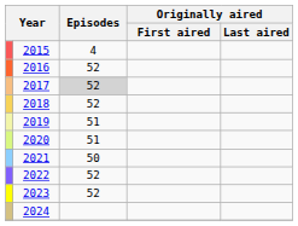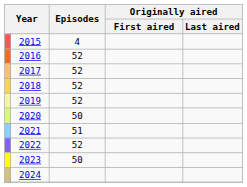 <table class="wikitable" style="text-align: center">
 <tr>
 <th style="padding: 0 16px;" colspan="2" rowspan="2">Year</th>
 <th style="padding: 0 8px;" rowspan="2">Episodes</th>
 <th colspan="2">Originally aired</th>
 </tr>
 <tr>
 <th style="padding: 0 12px;">First aired</th>
 <th>Last aired</th>
 </tr>
 <tr>
 <td style="background:#FA5858; height:10px;"></td>
 <td><a href='#'>2015</a></td>
 <td>4</td>
 <td></td>
 <td></td>
 </tr>
 <tr>
 <td style="background:#FE642E; height:10px;"></td>
 <td><a href='#'>2016</a></td>
 <td>52</td>
 <td></td>
 <td></td>
 </tr>
 <tr>
 <td style="background:#F7BE81; height:10px;"></td>
 <td><a href='#'>2017</a></td>
-<td style="background: lightgrey;">52</td>
+<td>52</td>
 <td></td>
 <td></td>
 </tr>
 <tr>
 <td style="background:#F7D358; height:10px;"></td>
 <td><a href='#'>2018</a></td>
 <td>52</td>
 <td></td>
 <td></td>
 </tr>
 <tr>
 <td style="background:#F2F5A9; height:10px;"></td>
 <td><a href='#'>2019</a></td>
-<td>51</td>
+<td>52</td>
 <td></td>
 <td></td>
 </tr>
 <tr>
 <td style="background:#D8F781; height:10px;"></td>
 <td><a href='#'>2020</a></td>
-<td>51</td>
+<td>50</td>
 <td></td>
 <td></td>
 </tr>
 <tr>
 <td style="background:#8BCFFF; height:10px;"></td>
 <td><a href='#'>2021</a></td>
-<td>50</td>
+<td>51</td>
 <td></td>
 <td></td>
 </tr>
 <tr>
 <td style="background:#8160FD; height:10px;"></td>
 <td><a href='#'>2022</a></td>
 <td>52</td>
 <td></td>
 <td></td>
 </tr>
 <tr>
 <td style="background:#FFFF00; height:10px;"></td>
 <td><a href='#'>2023</a></td>
-<td>52</td>
+<td>50</td>
 <td></td>
 <td></td>
 </tr>
 <tr>
 <td style="background:#D4C181; height:10px;"></td>
 <td><a href='#'>2024</a></td>
 <td></td>
 <td></td>
 <td></td>
 </tr>
 <tr>
 </tr>
 </table>
